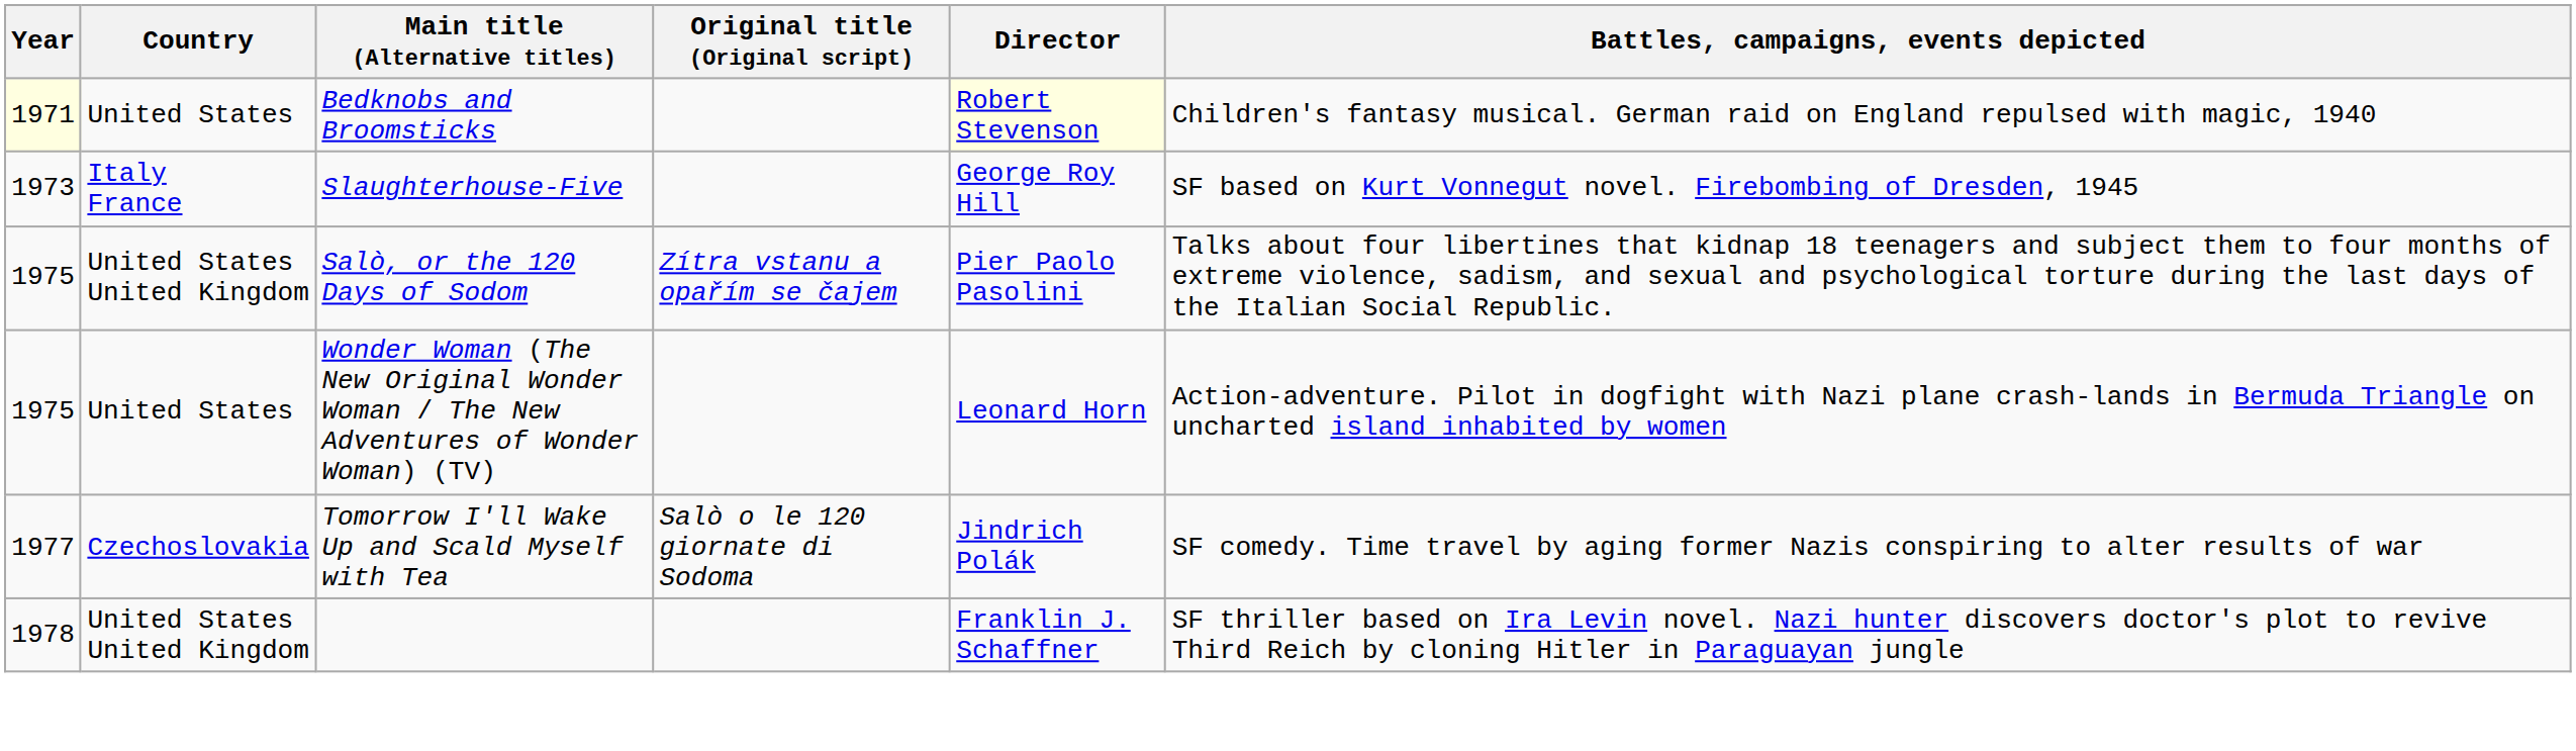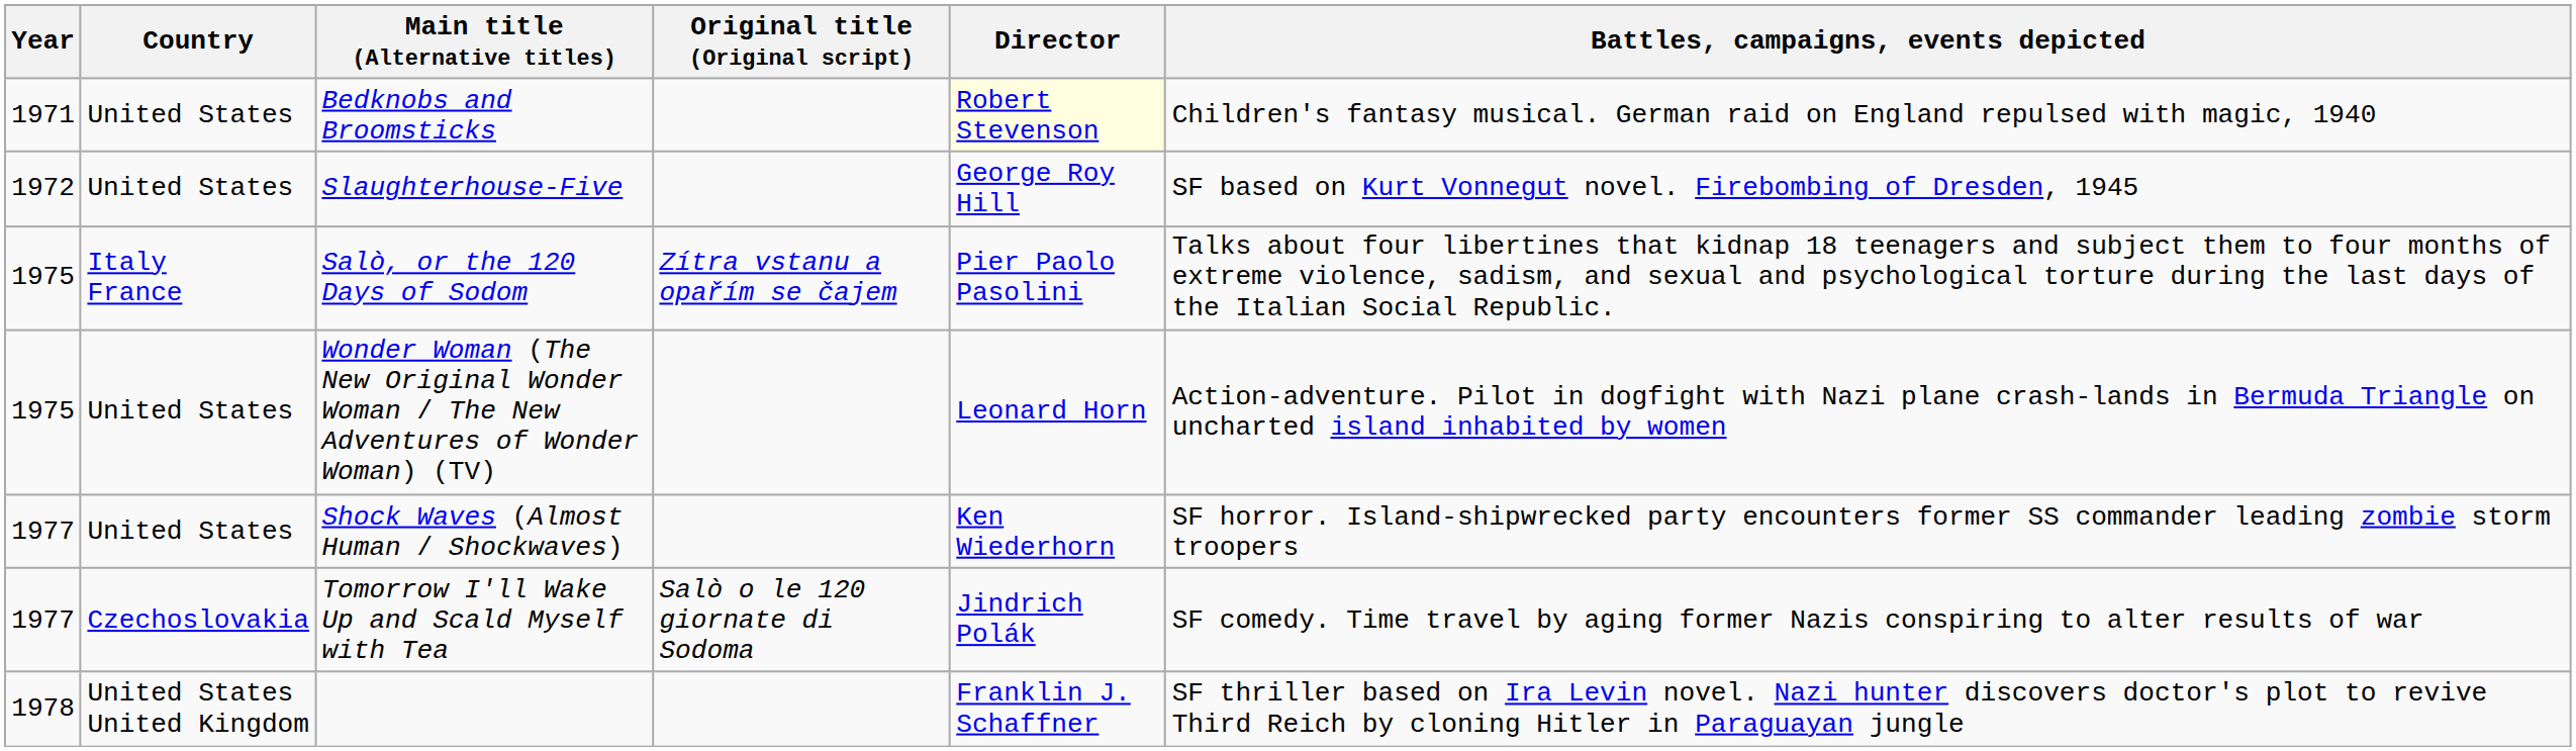 <table class="wikitable sortable" style="width:100%;">
 <tr>
 <th>Year </th>
 <th style="width: 80px;">Country</th>
 <th style="width: 160px;">Main title<br><small>(Alternative titles)</small></th>
 <th style="width: 140px;">Original title<br><small>(Original script)</small></th>
 <th style="width: 100px;">Director</th>
 <th class="unsortable">Battles, campaigns, events depicted</th>
 </tr>
 <tr>
-<td style="background: lightyellow;">1971</td>
+<td>1971</td>
 <td>United States</td>
 <td><em><a href='#'>Bedknobs and Broomsticks</a></em></td>
 <td></td>
 <td style="background: lightyellow;"><a href='#'>Robert Stevenson</a></td>
 <td>Children's fantasy musical. German raid on England repulsed with magic, 1940</td>
 </tr>
 <tr>
-<td>1973</td>
-<td><a href='#'>Italy</a><br><a href='#'>France</a></td>
+<td>1972</td>
+<td>United States</td>
 <td><em><a href='#'>Slaughterhouse-Five</a></em></td>
 <td></td>
 <td><a href='#'>George Roy Hill</a></td>
 <td>SF based on <a href='#'>Kurt Vonnegut</a> novel. <a href='#'>Firebombing of Dresden</a>, 1945</td>
 </tr>
 <tr>
 <td>1975</td>
-<td>United States<br>United Kingdom</td>
+<td><a href='#'>Italy</a><br><a href='#'>France</a></td>
 <td><em><a href='#'>Salò, or the 120 Days of Sodom</a></em></td>
 <td><em><a href='#'>Zítra vstanu a opařím se čajem</a></em></td>
 <td><a href='#'>Pier Paolo Pasolini</a></td>
 <td>Talks about four libertines that kidnap 18 teenagers and subject them to four months of extreme violence, sadism, and sexual and psychological torture during the last days of the Italian Social Republic.</td>
 </tr>
 <tr>
 <td>1975</td>
 <td>United States</td>
 <td><em><a href='#'>Wonder Woman</a></em> (<em>The New Original Wonder Woman</em> / <em>The New Adventures of Wonder Woman</em>) (TV)</td>
 <td></td>
 <td><a href='#'>Leonard Horn</a></td>
 <td>Action-adventure. Pilot in dogfight with Nazi plane crash-lands in <a href='#'>Bermuda Triangle</a> on uncharted <a href='#'>island inhabited by women</a></td>
+</tr>
+<tr>
+<td>1977</td>
+<td>United States</td>
+<td><em><a href='#'>Shock Waves</a></em> (<em>Almost Human</em> / <em>Shockwaves</em>)</td>
+<td></td>
+<td><a href='#'>Ken Wiederhorn</a></td>
+<td>SF horror. Island-shipwrecked party encounters former SS commander leading <a href='#'>zombie</a> storm troopers</td>
 </tr>
 <tr>
 <td>1977</td>
 <td><a href='#'>Czechoslovakia</a></td>
 <td><em>Tomorrow I'll Wake Up and Scald Myself with Tea</em></td>
 <td><em>Salò o le 120 giornate di Sodoma</em></td>
 <td><a href='#'>Jindrich Polák</a></td>
 <td>SF comedy. Time travel by aging former Nazis conspiring to alter results of war</td>
 </tr>
 <tr>
 <td>1978</td>
 <td>United States<br>United Kingdom</td>
 <td><em></em></td>
 <td></td>
 <td><a href='#'>Franklin J. Schaffner</a></td>
 <td>SF thriller based on <a href='#'>Ira Levin</a> novel. <a href='#'>Nazi hunter</a> discovers doctor's plot to revive Third Reich by cloning Hitler in <a href='#'>Paraguayan</a> jungle</td>
 </tr>
 </table>
